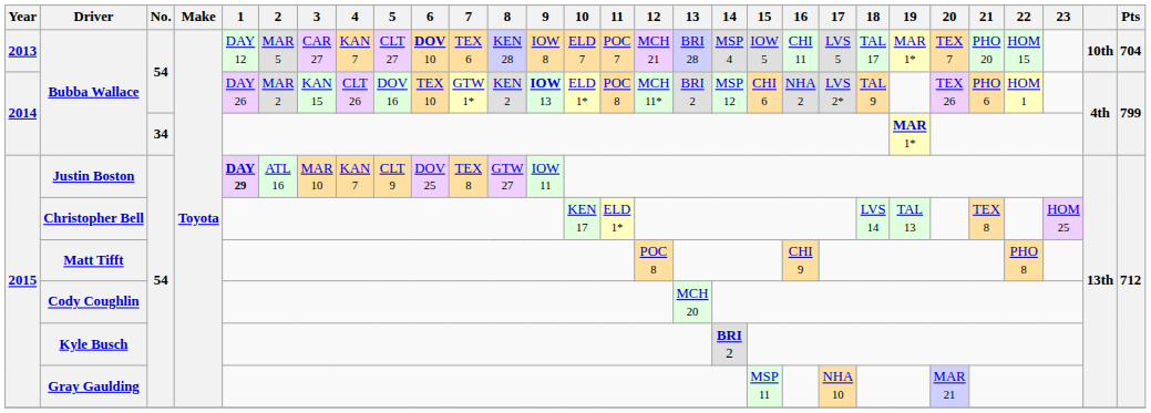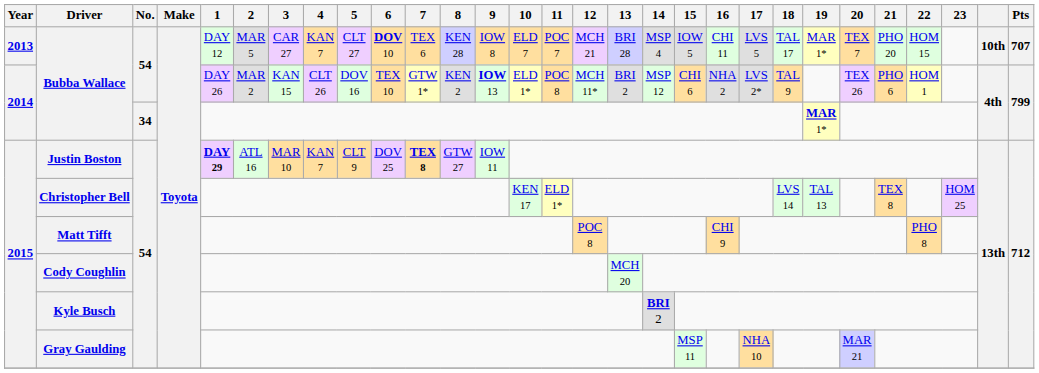 <table class="wikitable mw-collapsible mw-collapsed" style="text-align:center; font-size:75%">
 <tr>
 <th>Year</th>
 <th>Driver</th>
 <th>No.</th>
 <th>Make</th>
 <th>1</th>
 <th>2</th>
 <th>3</th>
 <th>4</th>
 <th>5</th>
 <th>6</th>
 <th>7</th>
 <th>8</th>
 <th>9</th>
 <th>10</th>
 <th>11</th>
 <th>12</th>
 <th>13</th>
 <th>14</th>
 <th>15</th>
 <th>16</th>
 <th>17</th>
 <th>18</th>
 <th>19</th>
 <th>20</th>
 <th>21</th>
 <th>22</th>
 <th>23</th>
 <th></th>
 <th>Pts</th>
 </tr>
 <tr>
 <th><a href='#'>2013</a></th>
 <th rowspan=3><a href='#'>Bubba Wallace</a></th>
 <th rowspan=2>54</th>
 <th rowspan=9><a href='#'>Toyota</a></th>
 <td style="background:#DFFFDF;"><a href='#'>DAY</a><br><small>12</small></td>
 <td style="background:#DFDFDF;"><a href='#'>MAR</a><br><small>5</small></td>
 <td style="background:#EFCFFF;"><a href='#'>CAR</a><br><small>27</small></td>
 <td style="background:#FFDF9F;"><a href='#'>KAN</a><br><small>7</small></td>
 <td style="background:#EFCFFF;"><a href='#'>CLT</a><br><small>27</small></td>
 <td style="background:#FFDF9F;"><strong><a href='#'>DOV</a></strong><br><small>10</small></td>
 <td style="background:#FFDF9F;"><a href='#'>TEX</a><br><small>6</small></td>
 <td style="background:#CFCFFF;"><a href='#'>KEN</a><br><small>28</small></td>
 <td style="background:#FFDF9F;"><a href='#'>IOW</a><br><small>8</small></td>
 <td style="background:#FFDF9F;"><a href='#'>ELD</a><br><small>7</small></td>
 <td style="background:#FFDF9F;"><a href='#'>POC</a><br><small>7</small></td>
 <td style="background:#EFCFFF;"><a href='#'>MCH</a><br><small>21</small></td>
 <td style="background:#CFCFFF;"><a href='#'>BRI</a><br><small>28</small></td>
 <td style="background:#DFDFDF;"><a href='#'>MSP</a><br><small>4</small></td>
 <td style="background:#DFDFDF;"><a href='#'>IOW</a><br><small>5</small></td>
 <td style="background:#DFFFDF;"><a href='#'>CHI</a><br><small>11</small></td>
 <td style="background:#DFDFDF;"><a href='#'>LVS</a><br><small>5</small></td>
 <td style="background:#DFFFDF;"><a href='#'>TAL</a><br><small>17</small></td>
 <td style="background:#FFFFBF;"><a href='#'>MAR</a><br><small>1*</small></td>
 <td style="background:#FFDF9F;"><a href='#'>TEX</a><br><small>7</small></td>
 <td style="background:#DFFFDF;"><a href='#'>PHO</a><br><small>20</small></td>
 <td style="background:#DFFFDF;"><a href='#'>HOM</a><br><small>15</small></td>
 <td></td>
 <th>10th</th>
-<th>704</th>
+<th>707</th>
 </tr>
 <tr>
 <th rowspan=2><a href='#'>2014</a></th>
 <td style="background:#EFCFFF;"><a href='#'>DAY</a><br><small>26</small></td>
 <td style="background:#DFDFDF;"><a href='#'>MAR</a><br><small>2</small></td>
 <td style="background:#DFFFDF;"><a href='#'>KAN</a><br><small>15</small></td>
 <td style="background:#EFCFFF;"><a href='#'>CLT</a><br><small>26</small></td>
 <td style="background:#DFFFDF;"><a href='#'>DOV</a><br><small>16</small></td>
 <td style="background:#FFDF9F;"><a href='#'>TEX</a><br><small>10</small></td>
 <td style="background:#FFFFBF;"><a href='#'>GTW</a><br><small>1*</small></td>
 <td style="background:#DFDFDF;"><a href='#'>KEN</a><br><small>2</small></td>
 <td style="background:#DFFFDF;"><strong><a href='#'>IOW</a></strong><br><small>13</small></td>
 <td style="background:#FFFFBF;"><a href='#'>ELD</a><br><small>1*</small></td>
 <td style="background:#FFDF9F;"><a href='#'>POC</a><br><small>8</small></td>
 <td style="background:#DFFFDF;"><a href='#'>MCH</a><br><small>11*</small></td>
 <td style="background:#DFDFDF;"><a href='#'>BRI</a><br><small>2</small></td>
 <td style="background:#DFFFDF;"><a href='#'>MSP</a><br><small>12</small></td>
 <td style="background:#FFDF9F;"><a href='#'>CHI</a><br><small>6</small></td>
 <td style="background:#DFDFDF;"><a href='#'>NHA</a><br><small>2</small></td>
 <td style="background:#DFDFDF;"><a href='#'>LVS</a><br><small>2*</small></td>
 <td style="background:#FFDF9F;"><a href='#'>TAL</a><br><small>9</small></td>
 <td></td>
 <td style="background:#EFCFFF;"><a href='#'>TEX</a><br><small>26</small></td>
 <td style="background:#FFDF9F;"><a href='#'>PHO</a><br><small>6</small></td>
 <td style="background:#FFFFBF;"><a href='#'>HOM</a><br><small>1</small></td>
 <td></td>
 <th rowspan=2>4th</th>
 <th rowspan=2>799</th>
 </tr>
 <tr>
 <th>34</th>
 <td colspan=18></td>
 <td style="background:#FFFFBF;"><strong><a href='#'>MAR</a></strong><br><small>1*</small></td>
 <td colspan=4></td>
 </tr>
 <tr>
 <th rowspan=6><a href='#'>2015</a></th>
 <th><a href='#'>Justin Boston</a></th>
 <th rowspan=6>54</th>
 <td style="background:#EFCFFF;"><strong><a href='#'>DAY</a><br><small>29</small></strong></td>
 <td style="background:#DFFFDF;"><a href='#'>ATL</a><br><small>16</small></td>
 <td style="background:#FFDF9F;"><a href='#'>MAR</a><br><small>10</small></td>
 <td style="background:#FFDF9F;"><a href='#'>KAN</a><br><small>7</small></td>
 <td style="background:#FFDF9F;"><a href='#'>CLT</a><br><small>9</small></td>
 <td style="background:#EFCFFF;"><a href='#'>DOV</a><br><small>25</small></td>
-<td style="background:#FFDF9F;"><a href='#'>TEX</a><br><small>8</small></td>
+<td style="background:#FFDF9F;"><strong><a href='#'>TEX</a><br><small>8</small></strong></td>
 <td style="background:#EFCFFF;"><a href='#'>GTW</a><br><small>27</small></td>
 <td style="background:#DFFFDF;"><a href='#'>IOW</a><br><small>11</small></td>
 <td colspan=14></td>
 <th rowspan=6>13th</th>
 <th rowspan=6>712</th>
 </tr>
 <tr>
 <th><a href='#'>Christopher Bell</a></th>
 <td colspan=9></td>
 <td style="background:#DFFFDF;"><a href='#'>KEN</a><br><small>17</small></td>
 <td style="background:#FFFFBF;"><a href='#'>ELD</a><br><small>1*</small></td>
 <td colspan=6></td>
 <td style="background:#DFFFDF;"><a href='#'>LVS</a><br><small>14</small></td>
 <td style="background:#DFFFDF;"><a href='#'>TAL</a><br><small>13</small></td>
 <td></td>
 <td style="background:#FFDF9F;"><a href='#'>TEX</a><br><small>8</small></td>
 <td></td>
 <td style="background:#EFCFFF;"><a href='#'>HOM</a><br><small>25</small></td>
 </tr>
 <tr>
 <th><a href='#'>Matt Tifft</a></th>
 <td colspan=11></td>
 <td style="background:#FFDF9F;"><a href='#'>POC</a><br><small>8</small></td>
 <td colspan=3></td>
 <td style="background:#FFDF9F;"><a href='#'>CHI</a><br><small>9</small></td>
 <td colspan=5></td>
 <td style="background:#FFDF9F;"><a href='#'>PHO</a><br><small>8</small></td>
 <td></td>
 </tr>
 <tr>
 <th><a href='#'>Cody Coughlin</a></th>
 <td colspan=12></td>
 <td style="background:#DFFFDF;"><a href='#'>MCH</a><br><small>20</small></td>
 <td colspan=10></td>
 </tr>
 <tr>
 <th><a href='#'>Kyle Busch</a></th>
 <td colspan=13></td>
 <td style="background:#DFDFDF;"><strong><a href='#'>BRI</a></strong><br>2</td>
 <td colspan=9></td>
 </tr>
 <tr>
 <th><a href='#'>Gray Gaulding</a></th>
 <td colspan=14></td>
 <td style="background:#DFFFDF;"><a href='#'>MSP</a><br><small>11</small></td>
 <td></td>
 <td style="background:#FFDF9F;"><a href='#'>NHA</a><br><small>10</small></td>
 <td colspan=2></td>
 <td style="background:#CFCFFF;"><a href='#'>MAR</a><br><small>21</small></td>
 <td colspan=3></td>
 </tr>
 <tr>
 </tr>
 </table>
